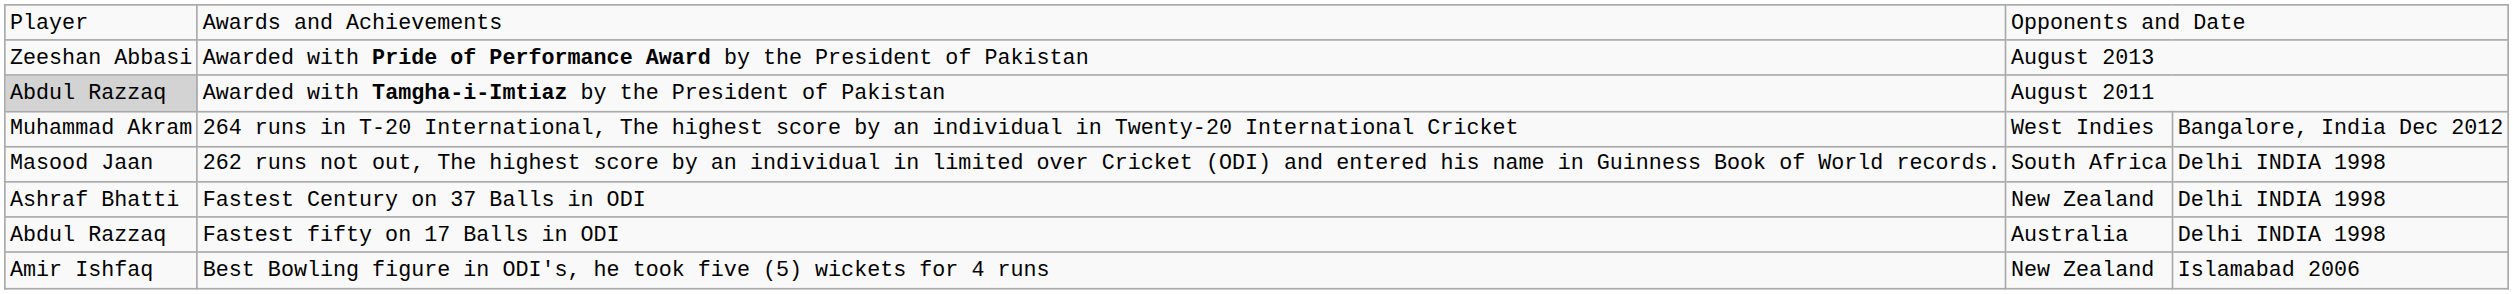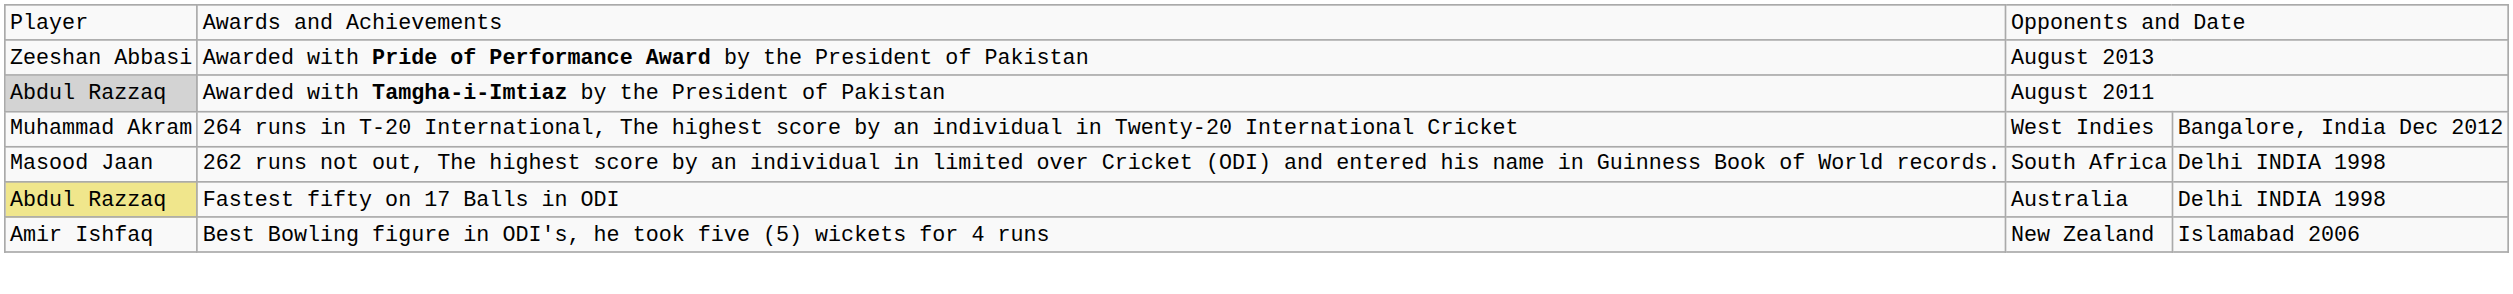 <table class="wikitable">
 <tr>
 <td>Player</td>
 <td>Awards and Achievements</td>
 <td colspan="2">Opponents and Date</td>
 </tr>
 <tr>
 <td>Zeeshan Abbasi</td>
 <td>Awarded with <strong>Pride of Performance Award</strong> by the President of Pakistan</td>
 <td colspan="2">August 2013</td>
 </tr>
 <tr>
 <td style="background: lightgrey;">Abdul Razzaq</td>
 <td>Awarded with <strong>Tamgha-i-Imtiaz</strong> by the President of Pakistan</td>
 <td colspan="2">August 2011</td>
 </tr>
 <tr>
 <td>Muhammad Akram</td>
 <td>264 runs in T-20 International, The highest score by an individual in Twenty-20 International Cricket</td>
 <td>West Indies</td>
 <td>Bangalore, India Dec 2012</td>
 </tr>
 <tr>
 <td>Masood Jaan</td>
 <td>262 runs not out, The highest score by an individual in limited over Cricket (ODI) and entered his name in Guinness Book of World records.</td>
 <td>South Africa</td>
 <td>Delhi INDIA 1998</td>
 </tr>
 <tr>
-<td>Ashraf Bhatti</td>
-<td>Fastest Century on 37 Balls in ODI</td>
-<td>New Zealand</td>
-<td>Delhi INDIA 1998</td>
-</tr>
-<tr>
-<td>Abdul Razzaq</td>
+<td style="background: khaki;">Abdul Razzaq</td>
 <td>Fastest fifty on 17 Balls in ODI</td>
 <td>Australia</td>
 <td>Delhi INDIA 1998</td>
 </tr>
 <tr>
 <td>Amir Ishfaq</td>
 <td>Best Bowling figure in ODI's, he took five (5) wickets for 4 runs</td>
 <td>New Zealand</td>
 <td>Islamabad 2006</td>
 </tr>
 </table>
